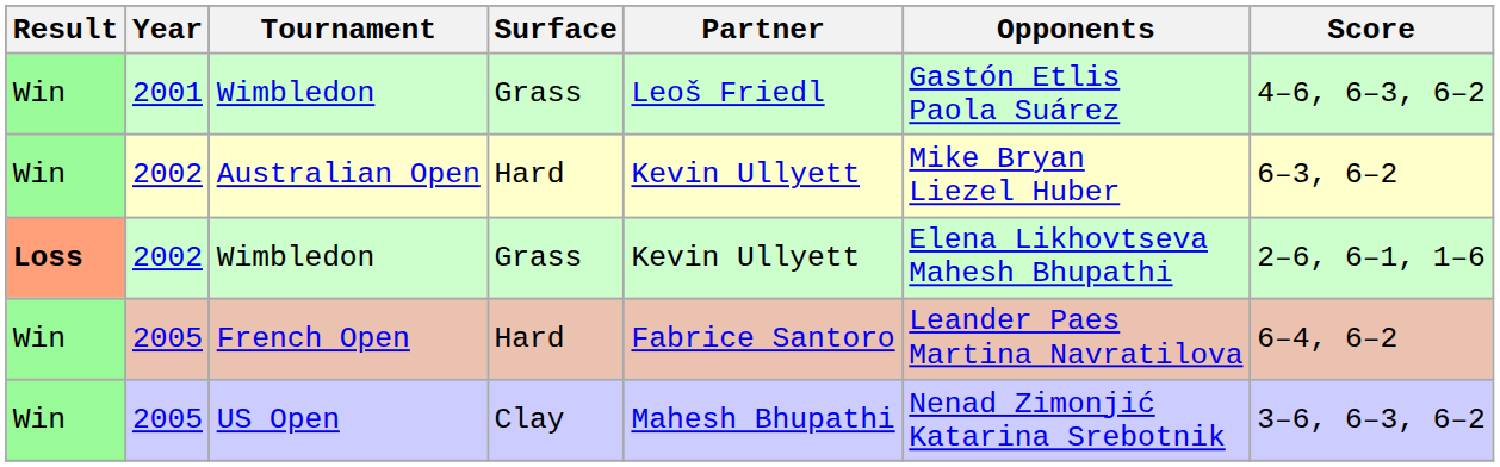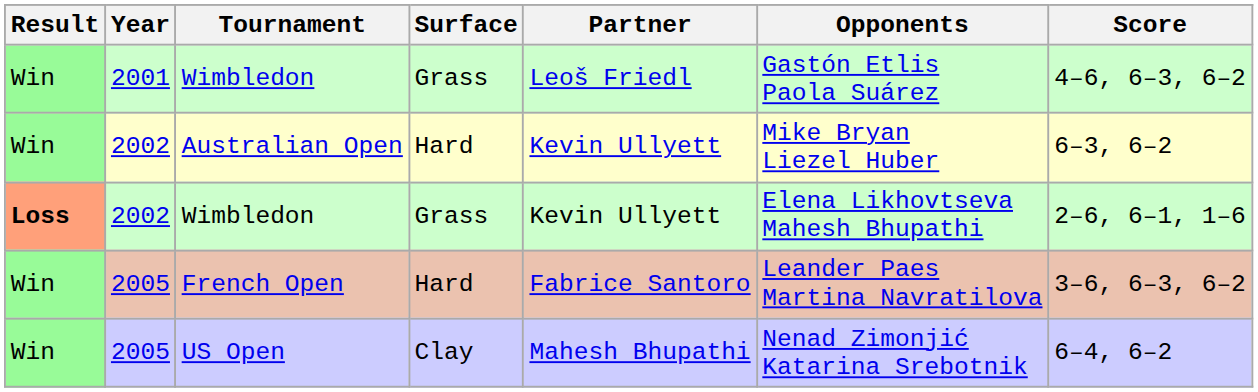 <table class="sortable wikitable">
 <tr>
 <th>Result</th>
 <th>Year</th>
 <th>Tournament</th>
 <th>Surface</th>
 <th>Partner</th>
 <th>Opponents</th>
 <th>Score</th>
 </tr>
 <tr bgcolor=#CCFFCC>
 <td bgcolor=98FB98>Win</td>
 <td><a href='#'>2001</a></td>
 <td><a href='#'>Wimbledon</a></td>
 <td>Grass</td>
 <td> <a href='#'>Leoš Friedl</a></td>
 <td> <a href='#'>Gastón Etlis</a> <br>  <a href='#'>Paola Suárez</a></td>
 <td>4–6, 6–3, 6–2</td>
 </tr>
 <tr bgcolor=#FFFFCC>
 <td bgcolor=98FB98>Win</td>
 <td><a href='#'>2002</a></td>
 <td><a href='#'>Australian Open</a></td>
 <td>Hard</td>
 <td> <a href='#'>Kevin Ullyett</a></td>
 <td> <a href='#'>Mike Bryan</a> <br>  <a href='#'>Liezel Huber</a></td>
 <td>6–3, 6–2</td>
 </tr>
 <tr bgcolor=#CCFFCC>
 <td bgcolor=FFA07A><strong>Loss</strong></td>
 <td><a href='#'>2002</a></td>
 <td>Wimbledon</td>
 <td>Grass</td>
 <td> Kevin Ullyett</td>
 <td> <a href='#'>Elena Likhovtseva</a> <br>  <a href='#'>Mahesh Bhupathi</a></td>
 <td>2–6, 6–1, 1–6</td>
 </tr>
 <tr bgcolor=#EBC2AF>
 <td bgcolor=98FB98>Win</td>
 <td><a href='#'>2005</a></td>
 <td><a href='#'>French Open</a></td>
 <td>Hard</td>
 <td> <a href='#'>Fabrice Santoro</a></td>
 <td> <a href='#'>Leander Paes</a> <br>  <a href='#'>Martina Navratilova</a></td>
-<td>6–4, 6–2</td>
+<td>3–6, 6–3, 6–2</td>
 </tr>
 <tr bgcolor=#CCCCFF>
 <td bgcolor=98FB98>Win</td>
 <td><a href='#'>2005</a></td>
 <td><a href='#'>US Open</a></td>
 <td>Clay</td>
 <td> <a href='#'>Mahesh Bhupathi</a></td>
 <td> <a href='#'>Nenad Zimonjić</a><br> <a href='#'>Katarina Srebotnik</a></td>
-<td>3–6, 6–3, 6–2</td>
+<td>6–4, 6–2</td>
 </tr>
 </table>
